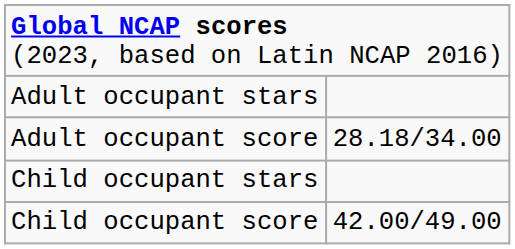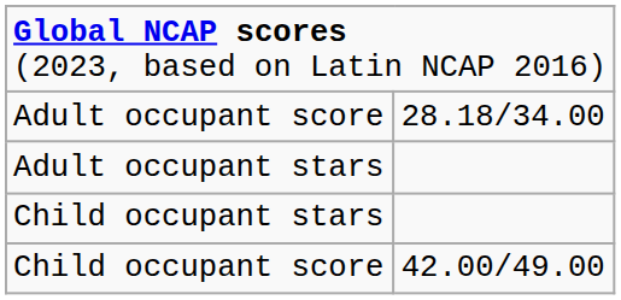 <table class="wikitable">
 <tr>
 <td colspan="2"><strong><a href='#'>Global NCAP</a> scores</strong> <br> (2023, based on Latin NCAP 2016)</td>
 </tr>
 <tr>
+<td>Adult occupant score</td>
+<td>28.18/34.00</td>
+</tr>
+<tr>
 <td>Adult occupant stars</td>
 <td></td>
-</tr>
-<tr>
-<td>Adult occupant score</td>
-<td>28.18/34.00</td>
 </tr>
 <tr>
 <td>Child occupant stars</td>
 <td></td>
 </tr>
 <tr>
 <td>Child occupant score</td>
 <td>42.00/49.00</td>
 </tr>
 </table>
